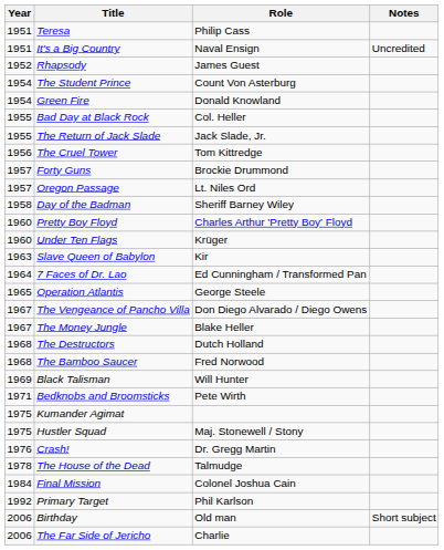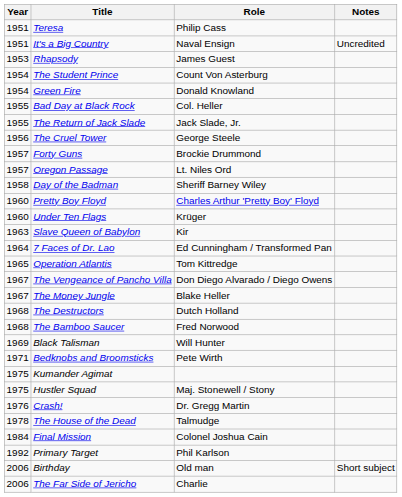 <table class="wikitable">
 <tr>
 <th>Year</th>
 <th>Title</th>
 <th>Role</th>
 <th>Notes</th>
 </tr>
 <tr>
 <td>1951</td>
 <td><em><a href='#'>Teresa</a></em></td>
 <td>Philip Cass</td>
 <td></td>
 </tr>
 <tr>
 <td>1951</td>
 <td><em><a href='#'>It's a Big Country</a></em></td>
 <td>Naval Ensign</td>
 <td>Uncredited</td>
 </tr>
 <tr>
-<td>1952</td>
+<td>1953</td>
 <td><em><a href='#'>Rhapsody</a></em></td>
 <td>James Guest</td>
 <td></td>
 </tr>
 <tr>
 <td>1954</td>
 <td><em><a href='#'>The Student Prince</a></em></td>
 <td>Count Von Asterburg</td>
 <td></td>
 </tr>
 <tr>
 <td>1954</td>
 <td><em><a href='#'>Green Fire</a></em></td>
 <td>Donald Knowland</td>
 <td></td>
 </tr>
 <tr>
 <td>1955</td>
 <td><em><a href='#'>Bad Day at Black Rock</a></em></td>
 <td>Col. Heller</td>
 <td></td>
 </tr>
 <tr>
 <td>1955</td>
 <td><em><a href='#'>The Return of Jack Slade</a></em></td>
 <td>Jack Slade, Jr.</td>
 <td></td>
 </tr>
 <tr>
 <td>1956</td>
 <td><em><a href='#'>The Cruel Tower</a></em></td>
-<td>Tom Kittredge</td>
+<td>George Steele</td>
 <td></td>
 </tr>
 <tr>
 <td>1957</td>
 <td><em><a href='#'>Forty Guns</a></em></td>
 <td>Brockie Drummond</td>
 <td></td>
 </tr>
 <tr>
 <td>1957</td>
 <td><em><a href='#'>Oregon Passage</a></em></td>
 <td>Lt. Niles Ord</td>
 <td></td>
 </tr>
 <tr>
 <td>1958</td>
 <td><em><a href='#'>Day of the Badman</a></em></td>
 <td>Sheriff Barney Wiley</td>
 <td></td>
 </tr>
 <tr>
 <td>1960</td>
 <td><em><a href='#'>Pretty Boy Floyd</a></em></td>
 <td><a href='#'>Charles Arthur 'Pretty Boy' Floyd</a></td>
 <td></td>
 </tr>
 <tr>
 <td>1960</td>
 <td><em><a href='#'>Under Ten Flags</a></em></td>
 <td>Krüger</td>
 <td></td>
 </tr>
 <tr>
 <td>1963</td>
 <td><em><a href='#'>Slave Queen of Babylon</a></em></td>
 <td>Kir</td>
 <td></td>
 </tr>
 <tr>
 <td>1964</td>
 <td><em><a href='#'>7 Faces of Dr. Lao</a></em></td>
 <td>Ed Cunningham / Transformed Pan</td>
 <td></td>
 </tr>
 <tr>
 <td>1965</td>
 <td><em><a href='#'>Operation Atlantis</a></em></td>
-<td>George Steele</td>
+<td>Tom Kittredge</td>
 <td></td>
 </tr>
 <tr>
 <td>1967</td>
 <td><em><a href='#'>The Vengeance of Pancho Villa</a></em></td>
 <td>Don Diego Alvarado / Diego Owens</td>
 <td></td>
 </tr>
 <tr>
 <td>1967</td>
 <td><em><a href='#'>The Money Jungle</a></em></td>
 <td>Blake Heller</td>
 <td></td>
 </tr>
 <tr>
 <td>1968</td>
 <td><em><a href='#'>The Destructors</a></em></td>
 <td>Dutch Holland</td>
 <td></td>
 </tr>
 <tr>
 <td>1968</td>
 <td><em><a href='#'>The Bamboo Saucer</a></em></td>
 <td>Fred Norwood</td>
 <td></td>
 </tr>
 <tr>
 <td>1969</td>
 <td><em>Black Talisman</em></td>
 <td>Will Hunter</td>
 <td></td>
 </tr>
 <tr>
 <td>1971</td>
 <td><em><a href='#'>Bedknobs and Broomsticks</a></em></td>
 <td>Pete Wirth</td>
 <td></td>
 </tr>
 <tr>
 <td>1975</td>
 <td><em>Kumander Agimat</em></td>
 <td></td>
 <td></td>
 </tr>
 <tr>
 <td>1975</td>
 <td><em>Hustler Squad</em></td>
 <td>Maj. Stonewell / Stony</td>
 <td></td>
 </tr>
 <tr>
 <td>1976</td>
 <td><em><a href='#'>Crash!</a></em></td>
 <td>Dr. Gregg Martin</td>
 <td></td>
 </tr>
 <tr>
 <td>1978</td>
 <td><em><a href='#'>The House of the Dead</a></em></td>
 <td>Talmudge</td>
 <td></td>
 </tr>
 <tr>
 <td>1984</td>
 <td><em><a href='#'>Final Mission</a></em></td>
 <td>Colonel Joshua Cain</td>
 <td></td>
 </tr>
 <tr>
 <td>1992</td>
 <td><em>Primary Target</em></td>
 <td>Phil Karlson</td>
 <td></td>
 </tr>
 <tr>
 <td>2006</td>
 <td><em>Birthday</em></td>
 <td>Old man</td>
 <td>Short subject</td>
 </tr>
 <tr>
 <td>2006</td>
 <td><em><a href='#'>The Far Side of Jericho</a></em></td>
 <td>Charlie</td>
 <td></td>
 </tr>
 </table>
